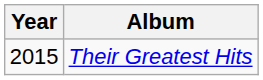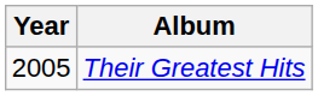 <table class="wikitable">
 <tr>
 <th>Year</th>
 <th>Album</th>
 </tr>
 <tr>
-<td>2015</td>
+<td>2005</td>
 <td><em><a href='#'>Their Greatest Hits</a></em></td>
 </tr>
 </table>
